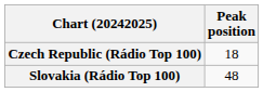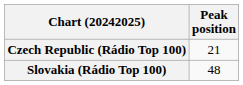 <table class="wikitable sortable plainrowheaders" style="text-align:center">
 <tr>
 <th scope="col">Chart (20242025)</th>
 <th scope="col">Peak<br>position</th>
 </tr>
 <tr>
 <th scope="row">Czech Republic (Rádio Top 100)</th>
-<td>18</td>
+<td>21</td>
 </tr>
 <tr>
 <th scope="row">Slovakia (Rádio Top 100)</th>
 <td>48</td>
 </tr>
 </table>
